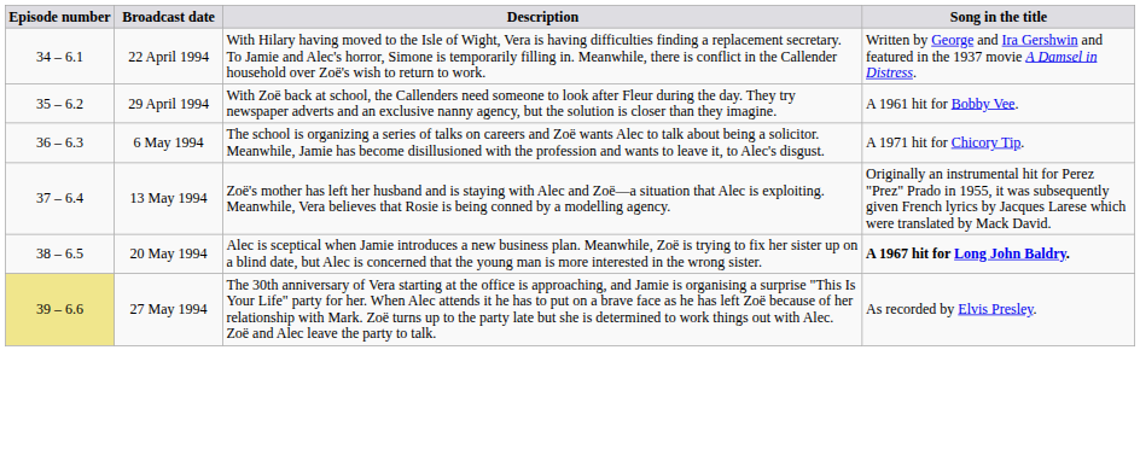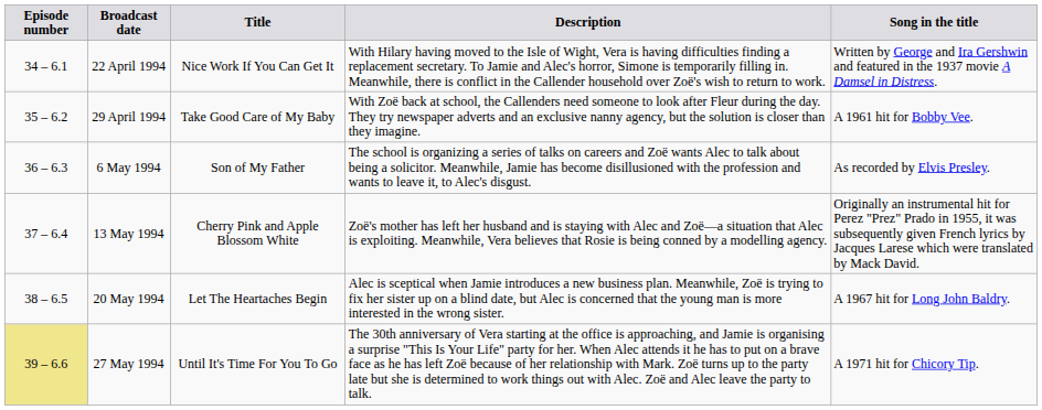 <table class="wikitable" border="1">
 <tr>
 <th style="background-color: #DEDDE2" width=8%>Episode number</th>
 <th style="background-color: #DEDDE2" width=8%>Broadcast date</th>
+<th style="background-color: #DEDDE2" width=17%>Title</th>
 <th style="background-color: #DEDDE2" width=47%>Description</th>
 <th style="background-color: #DEDDE2" width=20%>Song in the title</th>
 </tr>
 <tr>
 <td align=center>34 – 6.1</td>
 <td align=center>22 April 1994</td>
+<td align=center>Nice Work If You Can Get It</td>
 <td>With Hilary having moved to the Isle of Wight, Vera is having difficulties finding a replacement secretary. To Jamie and Alec's horror, Simone is temporarily filling in. Meanwhile, there is conflict in the Callender household over Zoë's wish to return to work.</td>
 <td>Written by <a href='#'>George</a> and <a href='#'>Ira Gershwin</a> and featured in the 1937 movie <em><a href='#'>A Damsel in Distress</a></em>.</td>
 </tr>
 <tr>
 <td align=center>35 – 6.2</td>
 <td align=center>29 April 1994</td>
+<td align=center>Take Good Care of My Baby</td>
 <td>With Zoë back at school, the Callenders need someone to look after Fleur during the day. They try newspaper adverts and an exclusive nanny agency, but the solution is closer than they imagine.</td>
 <td>A 1961 hit for <a href='#'>Bobby Vee</a>.</td>
 </tr>
 <tr>
 <td align=center>36 – 6.3</td>
 <td align=center>6 May 1994</td>
+<td align=center>Son of My Father</td>
 <td>The school is organizing a series of talks on careers and Zoë wants Alec to talk about being a solicitor. Meanwhile, Jamie has become disillusioned with the profession and wants to leave it, to Alec's disgust.</td>
-<td>A 1971 hit for <a href='#'>Chicory Tip</a>.</td>
+<td>As recorded by <a href='#'>Elvis Presley</a>.</td>
 </tr>
 <tr>
 <td align=center>37 – 6.4</td>
 <td align=center>13 May 1994</td>
+<td align=center>Cherry Pink and Apple Blossom White</td>
 <td>Zoë's mother has left her husband and is staying with Alec and Zoë—a situation that Alec is exploiting. Meanwhile, Vera believes that Rosie is being conned by a modelling agency.</td>
 <td>Originally an instrumental hit for Perez "Prez" Prado in 1955, it was subsequently given French lyrics by Jacques Larese which were translated by Mack David.</td>
 </tr>
 <tr>
 <td align=center>38 – 6.5</td>
 <td align=center>20 May 1994</td>
+<td align=center>Let The Heartaches Begin</td>
 <td>Alec is sceptical when Jamie introduces a new business plan. Meanwhile, Zoë is trying to fix her sister up on a blind date, but Alec is concerned that the young man is more interested in the wrong sister.</td>
-<td><strong>A 1967 hit for <a href='#'>Long John Baldry</a>.</strong></td>
+<td>A 1967 hit for <a href='#'>Long John Baldry</a>.</td>
 </tr>
 <tr>
 <td align=center style="background: khaki;">39 – 6.6</td>
 <td align=center>27 May 1994</td>
+<td align=center>Until It's Time For You To Go</td>
 <td>The 30th anniversary of Vera starting at the office is approaching, and Jamie is organising a surprise "This Is Your Life" party for her. When Alec attends it he has to put on a brave face as he has left Zoë because of her relationship with Mark. Zoë turns up to the party late but she is determined to work things out with Alec. Zoë and Alec leave the party to talk.</td>
-<td>As recorded by <a href='#'>Elvis Presley</a>.</td>
+<td>A 1971 hit for <a href='#'>Chicory Tip</a>.</td>
 </tr>
 </table>
